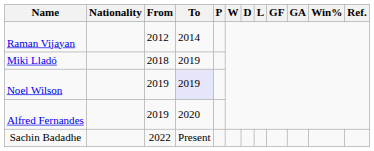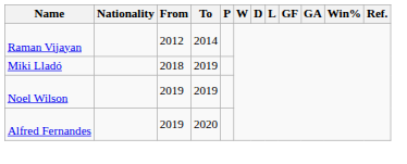 <table class="wikitable plainrowheaders sortable" style="text-align:center">
 <tr>
 <th>Name</th>
 <th>Nationality</th>
 <th>From</th>
 <th class="unsortable">To</th>
 <th>P</th>
 <th>W</th>
 <th>D</th>
 <th>L</th>
 <th>GF</th>
 <th>GA</th>
 <th>Win%</th>
 <th>Ref.</th>
 </tr>
 <tr>
 <td scope=row style=text-align:left><br><a href='#'>Raman Vijayan</a></td>
 <td align=left></td>
 <td align=left>2012</td>
 <td align=left>2014<br></td>
 <td></td>
 </tr>
 <tr>
 <td scope=row style=text-align:left><a href='#'>Miki Lladó</a></td>
 <td align=left></td>
 <td align=left>2018</td>
 <td align=left>2019<br></td>
 <td></td>
 </tr>
 <tr>
 <td scope=row style=text-align:left><br><a href='#'>Noel Wilson</a></td>
 <td align=left></td>
 <td align=left>2019</td>
-<td align=left style="background: lavender;">2019<br></td>
+<td align=left>2019<br></td>
 <td></td>
 </tr>
 <tr>
 <td scope=row style=text-align:left><br><a href='#'>Alfred Fernandes</a></td>
 <td align=left></td>
 <td align=left>2019</td>
 <td align=left>2020<br></td>
 <td></td>
 </tr>
-<tr>
-<td>Sachin Badadhe</td>
-<td></td>
-<td>2022</td>
-<td>Present</td>
-<td></td>
-<td></td>
-<td></td>
-<td></td>
-<td></td>
-<td></td>
-<td></td>
-<td></td>
-</tr>
 </table>
